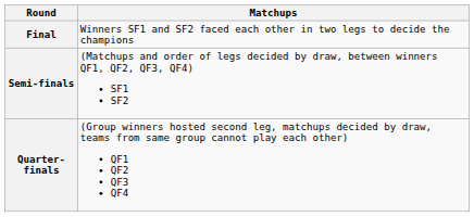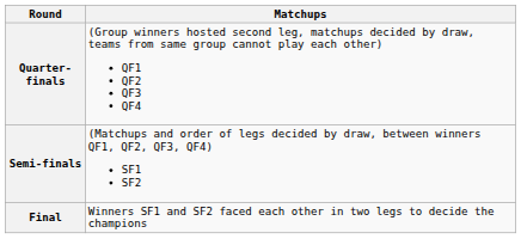 <table class=wikitable>
 <tr>
 <th>Round</th>
 <th>Matchups</th>
 </tr>
 <tr>
-<th>Final</th>
-<td>Winners SF1 and SF2 faced each other in two legs to decide the champions</td>
+<th>Quarter-finals</th>
+<td>(Group winners hosted second leg, matchups decided by draw, teams from same group cannot play each other)<br><ul><li>QF1</li><li>QF2</li><li>QF3</li><li>QF4</li></ul></td>
 </tr>
 <tr>
 <th>Semi-finals</th>
 <td>(Matchups and order of legs decided by draw, between winners QF1, QF2, QF3, QF4)<br><ul><li>SF1</li><li>SF2</li></ul></td>
 </tr>
 <tr>
-<th>Quarter-finals</th>
-<td>(Group winners hosted second leg, matchups decided by draw, teams from same group cannot play each other)<br><ul><li>QF1</li><li>QF2</li><li>QF3</li><li>QF4</li></ul></td>
+<th>Final</th>
+<td>Winners SF1 and SF2 faced each other in two legs to decide the champions</td>
 </tr>
 </table>
